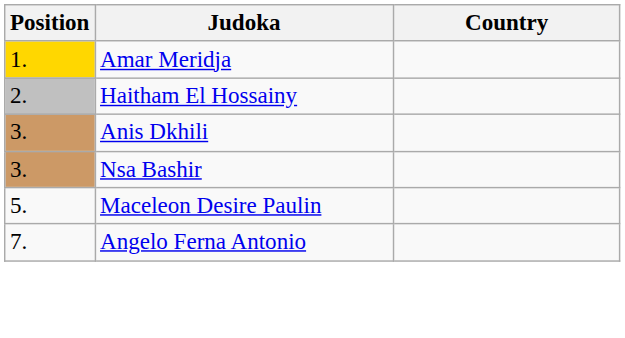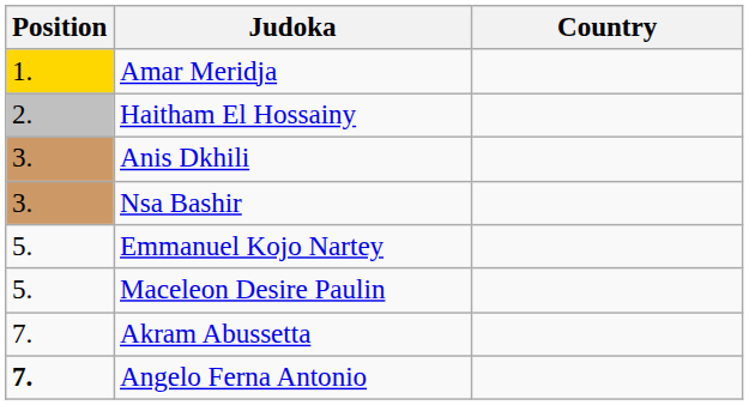 <table class=wikitable>
 <tr>
 <th width=10>Position</th>
 <th width=200>Judoka</th>
 <th width=150>Country</th>
 </tr>
 <tr>
 <td bgcolor=gold>1.</td>
 <td><a href='#'>Amar Meridja</a></td>
 <td></td>
 </tr>
 <tr>
 <td bgcolor="silver">2.</td>
 <td><a href='#'>Haitham El Hossainy</a></td>
 <td></td>
 </tr>
 <tr>
 <td bgcolor="CC9966">3.</td>
 <td><a href='#'>Anis Dkhili</a></td>
 <td></td>
 </tr>
 <tr>
 <td bgcolor="CC9966">3.</td>
 <td><a href='#'>Nsa Bashir</a></td>
 <td></td>
 </tr>
 <tr>
 <td>5.</td>
+<td><a href='#'>Emmanuel Kojo Nartey</a></td>
+<td></td>
+</tr>
+<tr>
+<td>5.</td>
 <td><a href='#'>Maceleon Desire Paulin</a></td>
 <td></td>
 </tr>
 <tr>
 <td>7.</td>
+<td><a href='#'>Akram Abussetta</a></td>
+<td></td>
+</tr>
+<tr>
+<td><strong>7.</strong></td>
 <td><a href='#'>Angelo Ferna Antonio</a></td>
 <td></td>
 </tr>
 </table>
